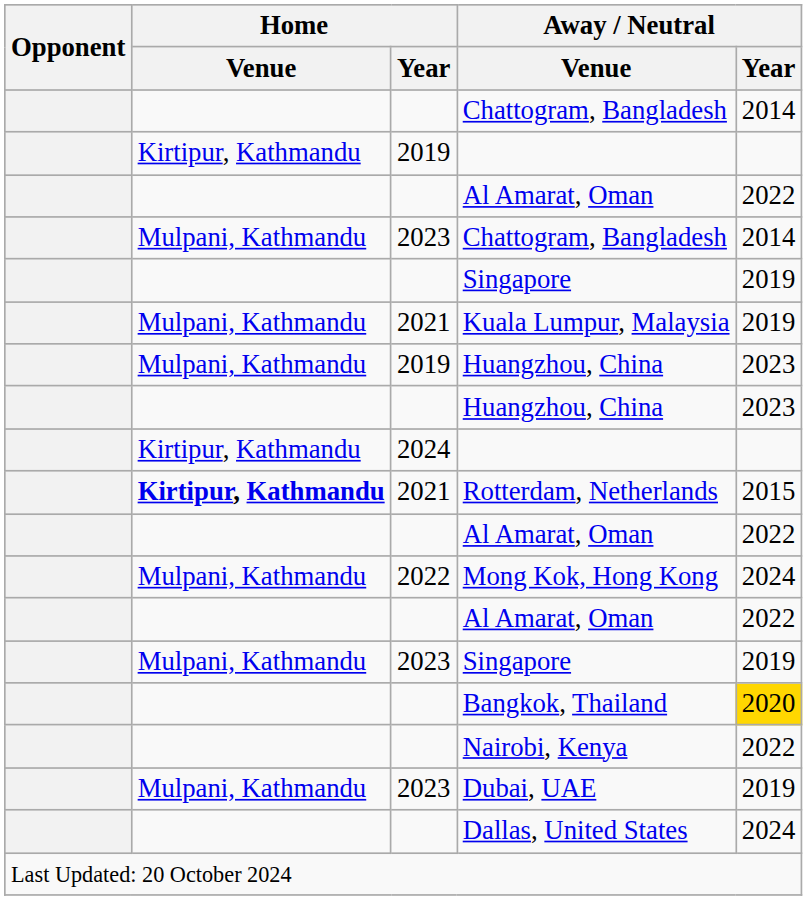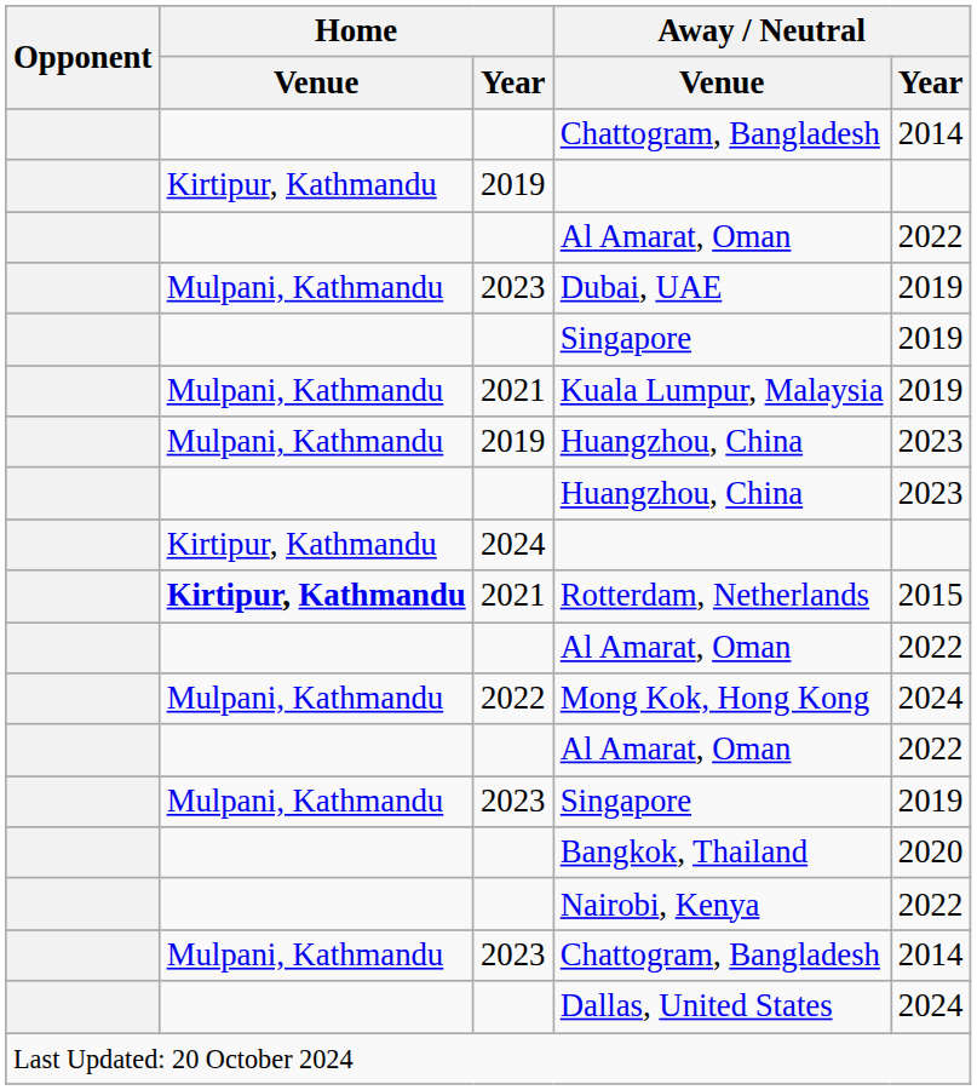 <table class="wikitable sortable">
 <tr>
 <th rowspan="2">Opponent</th>
 <th colspan="2">Home</th>
 <th colspan="2">Away / Neutral</th>
 </tr>
 <tr>
 <th>Venue</th>
 <th>Year</th>
 <th>Venue</th>
 <th>Year</th>
 </tr>
 <tr>
 <th></th>
 <td></td>
 <td></td>
 <td><a href='#'>Chattogram</a>, <a href='#'>Bangladesh</a></td>
 <td>2014</td>
 </tr>
 <tr>
 <th></th>
 <td><a href='#'>Kirtipur</a>, <a href='#'>Kathmandu</a></td>
 <td>2019</td>
 <td></td>
 <td></td>
 </tr>
 <tr>
 <th></th>
 <td></td>
 <td></td>
 <td><a href='#'>Al Amarat</a>, <a href='#'>Oman</a></td>
 <td>2022</td>
 </tr>
 <tr>
 <th></th>
 <td><a href='#'>Mulpani, Kathmandu</a></td>
 <td>2023</td>
-<td><a href='#'>Chattogram</a>, <a href='#'>Bangladesh</a></td>
-<td>2014</td>
+<td><a href='#'>Dubai</a>, <a href='#'>UAE</a></td>
+<td>2019</td>
 </tr>
 <tr>
 <th></th>
 <td></td>
 <td></td>
 <td><a href='#'>Singapore</a></td>
 <td>2019</td>
 </tr>
 <tr>
 <th></th>
 <td><a href='#'>Mulpani, Kathmandu</a></td>
 <td>2021</td>
 <td><a href='#'>Kuala Lumpur</a>, <a href='#'>Malaysia</a></td>
 <td>2019</td>
 </tr>
 <tr>
 <th></th>
 <td><a href='#'>Mulpani, Kathmandu</a></td>
 <td>2019</td>
 <td><a href='#'>Huangzhou</a>, <a href='#'>China</a></td>
 <td>2023</td>
 </tr>
 <tr>
 <th></th>
 <td></td>
 <td></td>
 <td><a href='#'>Huangzhou</a>, <a href='#'>China</a></td>
 <td>2023</td>
 </tr>
 <tr>
 <th></th>
 <td><a href='#'>Kirtipur</a>, <a href='#'>Kathmandu</a></td>
 <td>2024</td>
 <td></td>
 <td></td>
 </tr>
 <tr>
 <th></th>
 <td><strong><a href='#'>Kirtipur</a>, <a href='#'>Kathmandu</a></strong></td>
 <td>2021</td>
 <td><a href='#'>Rotterdam</a>, <a href='#'>Netherlands</a></td>
 <td>2015</td>
 </tr>
 <tr>
 <th></th>
 <td></td>
 <td></td>
 <td><a href='#'>Al Amarat</a>, <a href='#'>Oman</a></td>
 <td>2022</td>
 </tr>
 <tr>
 <th></th>
 <td><a href='#'>Mulpani, Kathmandu</a></td>
 <td>2022</td>
 <td><a href='#'>Mong Kok, Hong Kong</a></td>
 <td>2024</td>
 </tr>
 <tr>
 <th></th>
 <td></td>
 <td></td>
 <td><a href='#'>Al Amarat</a>, <a href='#'>Oman</a></td>
 <td>2022</td>
 </tr>
 <tr>
 <th></th>
 <td><a href='#'>Mulpani, Kathmandu</a></td>
 <td>2023</td>
 <td><a href='#'>Singapore</a></td>
 <td>2019</td>
 </tr>
 <tr>
 <th></th>
 <td></td>
 <td></td>
 <td><a href='#'>Bangkok</a>, <a href='#'>Thailand</a></td>
-<td style="background: gold;">2020</td>
+<td>2020</td>
 </tr>
 <tr>
 <th></th>
 <td></td>
 <td></td>
 <td><a href='#'>Nairobi</a>, <a href='#'>Kenya</a></td>
 <td>2022</td>
 </tr>
 <tr>
 <th></th>
 <td><a href='#'>Mulpani, Kathmandu</a></td>
 <td>2023</td>
-<td><a href='#'>Dubai</a>, <a href='#'>UAE</a></td>
-<td>2019</td>
+<td><a href='#'>Chattogram</a>, <a href='#'>Bangladesh</a></td>
+<td>2014</td>
 </tr>
 <tr>
 <th></th>
 <td></td>
 <td></td>
 <td><a href='#'>Dallas</a>, <a href='#'>United States</a></td>
 <td>2024</td>
 </tr>
 <tr>
 <td colspan="5"><small>Last Updated: 20 October 2024</small></td>
 </tr>
 </table>
